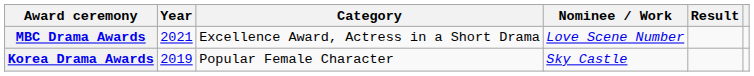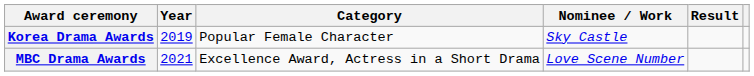 <table class="wikitable plainrowheaders sortable">
 <tr>
 <th scope="col">Award ceremony</th>
 <th scope="col">Year</th>
 <th scope="col">Category</th>
 <th scope="col">Nominee / Work</th>
 <th scope="col">Result</th>
 <th scope="col" class="unsortable"></th>
 </tr>
 <tr>
+<th scope="row"><a href='#'>Korea Drama Awards</a></th>
+<td style="text-align:center"><a href='#'>2019</a></td>
+<td>Popular Female Character</td>
+<td><em><a href='#'>Sky Castle</a></em></td>
+<td></td>
+<td style="text-align:center"></td>
+</tr>
+<tr>
 <th scope="row"><a href='#'>MBC Drama Awards</a></th>
 <td style="text-align:center"><a href='#'>2021</a></td>
 <td>Excellence Award, Actress in a Short Drama</td>
 <td><em><a href='#'>Love Scene Number</a></em></td>
 <td></td>
 <td style="text-align:center"></td>
 </tr>
-<tr>
-<th scope="row"><a href='#'>Korea Drama Awards</a></th>
-<td style="text-align:center"><a href='#'>2019</a></td>
-<td>Popular Female Character</td>
-<td><em><a href='#'>Sky Castle</a></em></td>
-<td></td>
-<td style="text-align:center"></td>
-</tr>
 </table>
